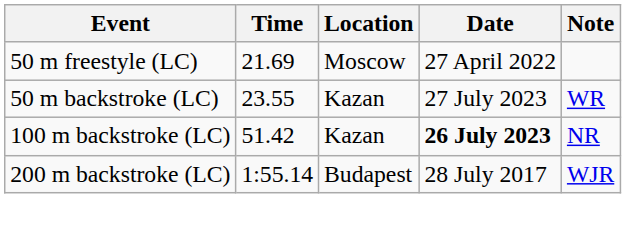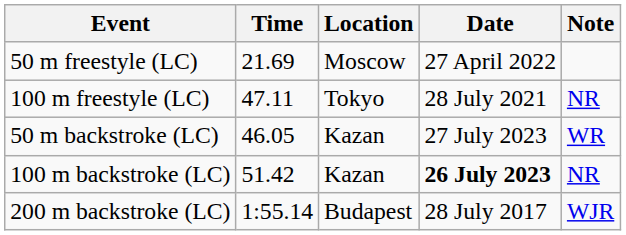 <table class="wikitable">
 <tr>
 <th>Event</th>
 <th>Time</th>
 <th>Location</th>
 <th>Date</th>
 <th>Note</th>
 </tr>
 <tr>
 <td>50 m freestyle (LC)</td>
 <td>21.69</td>
 <td>Moscow</td>
 <td>27 April 2022</td>
 <td></td>
 </tr>
 <tr>
+<td>100 m freestyle (LC)</td>
+<td>47.11</td>
+<td>Tokyo</td>
+<td>28 July 2021</td>
+<td><a href='#'>NR</a></td>
+</tr>
+<tr>
 <td>50 m backstroke (LC)</td>
-<td>23.55</td>
+<td>46.05</td>
 <td>Kazan</td>
 <td>27 July 2023</td>
 <td><a href='#'>WR</a></td>
 </tr>
 <tr>
 <td>100 m backstroke (LC)</td>
 <td>51.42</td>
 <td>Kazan</td>
 <td><strong>26 July 2023</strong></td>
 <td><a href='#'>NR</a></td>
 </tr>
 <tr>
 <td>200 m backstroke (LC)</td>
 <td>1:55.14</td>
 <td>Budapest</td>
 <td>28 July 2017</td>
 <td><a href='#'>WJR</a></td>
 </tr>
 </table>
